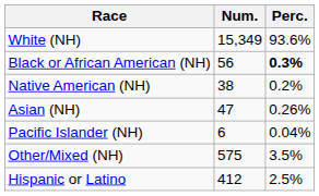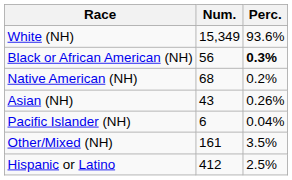 <table class="wikitable">
 <tr>
 <th>Race</th>
 <th>Num.</th>
 <th>Perc.</th>
 </tr>
 <tr>
 <td><a href='#'>White</a> (NH)</td>
 <td>15,349</td>
 <td>93.6%</td>
 </tr>
 <tr>
 <td><a href='#'>Black or African American</a> (NH)</td>
 <td>56</td>
 <td><strong>0.3%</strong></td>
 </tr>
 <tr>
 <td><a href='#'>Native American</a> (NH)</td>
-<td>38</td>
+<td>68</td>
 <td>0.2%</td>
 </tr>
 <tr>
 <td><a href='#'>Asian</a> (NH)</td>
-<td>47</td>
+<td>43</td>
 <td>0.26%</td>
 </tr>
 <tr>
 <td><a href='#'>Pacific Islander</a> (NH)</td>
 <td>6</td>
 <td>0.04%</td>
 </tr>
 <tr>
 <td><a href='#'>Other/Mixed</a> (NH)</td>
-<td>575</td>
+<td>161</td>
 <td>3.5%</td>
 </tr>
 <tr>
 <td><a href='#'>Hispanic</a> or <a href='#'>Latino</a></td>
 <td>412</td>
 <td>2.5%</td>
 </tr>
 </table>
